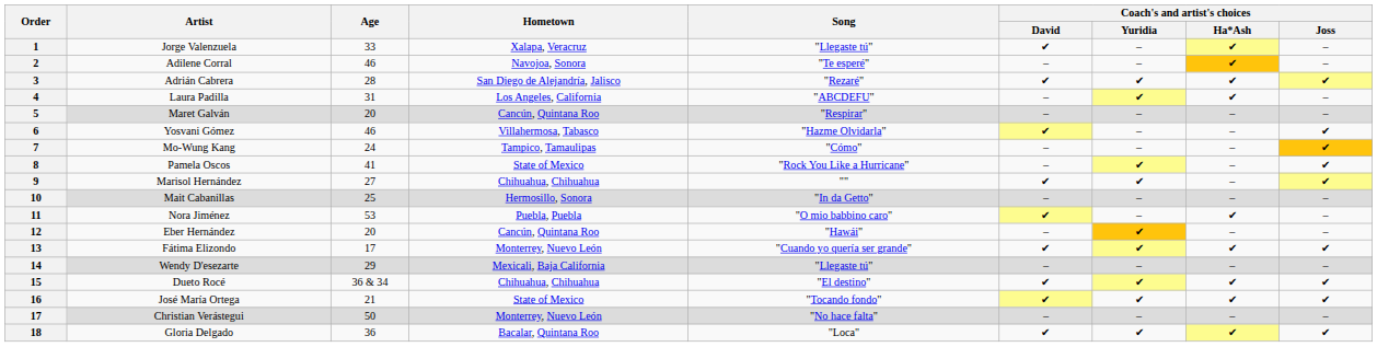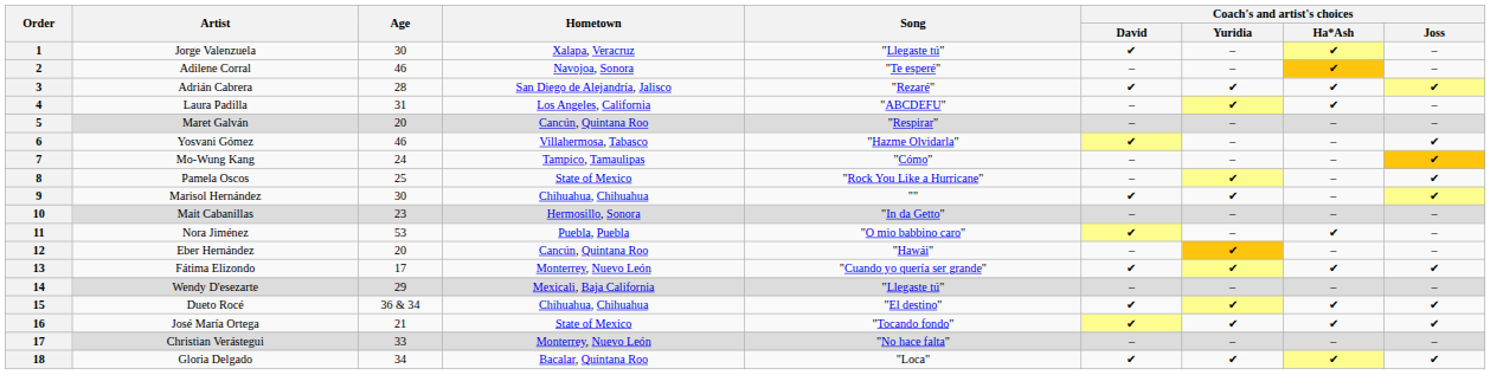 <table class="wikitable" style="text-align:center; line-height:17px; width:100%">
 <tr>
 <th scope="col" rowspan="2" style="width:04%">Order</th>
 <th scope="col" rowspan="2" style="width:17%">Artist</th>
 <th scope="col" rowspan="2" style="width:05%">Age</th>
 <th scope="col" rowspan="2" style="width:18%">Hometown</th>
 <th scope="col" rowspan="2" style="width:20%">Song</th>
 <th scope="col" colspan="4" style="width:24%">Coach's and artist's choices</th>
 </tr>
 <tr>
 <th style="width:06%">David</th>
 <th style="width:06%">Yuridia</th>
 <th style="width:06%">Ha*Ash</th>
 <th style="width:06%">Joss</th>
 </tr>
 <tr>
 <th>1</th>
 <td>Jorge Valenzuela</td>
-<td>33</td>
+<td>30</td>
 <td><a href='#'>Xalapa</a>, <a href='#'>Veracruz</a></td>
 <td>"<a href='#'>Llegaste tú</a>"</td>
 <td>✔</td>
 <td>–</td>
 <td style="background:#fdfc8f">✔</td>
 <td>–</td>
 </tr>
 <tr>
 <th>2</th>
 <td>Adilene Corral</td>
 <td>46</td>
 <td><a href='#'>Navojoa</a>, <a href='#'>Sonora</a></td>
 <td>"<a href='#'>Te esperé</a>"</td>
 <td>–</td>
 <td>–</td>
 <td style="background:#ffc40c">✔</td>
 <td>–</td>
 </tr>
 <tr>
 <th>3</th>
 <td>Adrián Cabrera</td>
 <td>28</td>
 <td><a href='#'>San Diego de Alejandría</a>, <a href='#'>Jalisco</a></td>
 <td>"<a href='#'>Rezaré</a>"</td>
 <td>✔</td>
 <td>✔</td>
 <td>✔</td>
 <td style="background:#fdfc8f">✔</td>
 </tr>
 <tr>
 <th>4</th>
 <td>Laura Padilla</td>
 <td>31</td>
 <td><a href='#'>Los Angeles</a>, <a href='#'>California</a></td>
 <td>"<a href='#'>ABCDEFU</a>"</td>
 <td>–</td>
 <td style="background:#fdfc8f">✔</td>
 <td>✔</td>
 <td>–</td>
 </tr>
 <tr style="background:#dcdcdc">
 <th>5</th>
 <td>Maret Galván</td>
 <td>20</td>
 <td><a href='#'>Cancún</a>, <a href='#'>Quintana Roo</a></td>
 <td>"<a href='#'>Respirar</a>"</td>
 <td>–</td>
 <td>–</td>
 <td>–</td>
 <td>–</td>
 </tr>
 <tr>
 <th>6</th>
 <td>Yosvani Gómez</td>
 <td>46</td>
 <td><a href='#'>Villahermosa</a>, <a href='#'>Tabasco</a></td>
 <td>"<a href='#'>Hazme Olvidarla</a>"</td>
 <td style="background:#fdfc8f">✔</td>
 <td>–</td>
 <td>–</td>
 <td>✔</td>
 </tr>
 <tr>
 <th>7</th>
 <td>Mo-Wung Kang</td>
 <td>24</td>
 <td><a href='#'>Tampico</a>, <a href='#'>Tamaulipas</a></td>
 <td>"<a href='#'>Cómo</a>"</td>
 <td>–</td>
 <td>–</td>
 <td>–</td>
 <td style="background:#ffc40c">✔</td>
 </tr>
 <tr>
 <th>8</th>
 <td>Pamela Oscos</td>
-<td>41</td>
+<td>25</td>
 <td><a href='#'>State of Mexico</a></td>
 <td>"<a href='#'>Rock You Like a Hurricane</a>"</td>
 <td>–</td>
 <td style="background:#fdfc8f">✔</td>
 <td>–</td>
 <td>✔</td>
 </tr>
 <tr>
 <th>9</th>
 <td>Marisol Hernández</td>
-<td>27</td>
+<td>30</td>
 <td><a href='#'>Chihuahua</a>, <a href='#'>Chihuahua</a></td>
 <td>""</td>
 <td>✔</td>
 <td>✔</td>
 <td>–</td>
 <td style="background:#fdfc8f">✔</td>
 </tr>
 <tr style="background:#dcdcdc">
 <th>10</th>
 <td>Mait Cabanillas</td>
-<td>25</td>
+<td>23</td>
 <td><a href='#'>Hermosillo</a>, <a href='#'>Sonora</a></td>
 <td>"<a href='#'>In da Getto</a>"</td>
 <td>–</td>
 <td>–</td>
 <td>–</td>
 <td>–</td>
 </tr>
 <tr>
 <th>11</th>
 <td>Nora Jiménez</td>
 <td>53</td>
 <td><a href='#'>Puebla</a>, <a href='#'>Puebla</a></td>
 <td>"<a href='#'>O mio babbino caro</a>"</td>
 <td style="background:#fdfc8f">✔</td>
 <td>–</td>
 <td>✔</td>
 <td>–</td>
 </tr>
 <tr>
 <th>12</th>
 <td>Eber Hernández</td>
 <td>20</td>
 <td><a href='#'>Cancún</a>, <a href='#'>Quintana Roo</a></td>
 <td>"<a href='#'>Hawái</a>"</td>
 <td>–</td>
 <td style="background:#ffc40c">✔</td>
 <td>–</td>
 <td>–</td>
 </tr>
 <tr>
 <th>13</th>
 <td>Fátima Elizondo</td>
 <td>17</td>
 <td><a href='#'>Monterrey</a>, <a href='#'>Nuevo León</a></td>
 <td>"<a href='#'>Cuando yo quería ser grande</a>"</td>
 <td>✔</td>
 <td style="background:#fdfc8f">✔</td>
 <td>✔</td>
 <td>✔</td>
 </tr>
 <tr style="background:#dcdcdc">
 <th>14</th>
 <td>Wendy D'esezarte</td>
 <td>29</td>
 <td><a href='#'>Mexicali</a>, <a href='#'>Baja California</a></td>
 <td>"<a href='#'>Llegaste tú</a>"</td>
 <td>–</td>
 <td>–</td>
 <td>–</td>
 <td>–</td>
 </tr>
 <tr>
 <th>15</th>
 <td>Dueto Rocé</td>
 <td>36 & 34</td>
 <td><a href='#'>Chihuahua</a>, <a href='#'>Chihuahua</a></td>
 <td>"<a href='#'>El destino</a>"</td>
 <td>✔</td>
 <td style="background:#fdfc8f">✔</td>
 <td>✔</td>
 <td>✔</td>
 </tr>
 <tr>
 <th>16</th>
 <td>José María Ortega</td>
 <td>21</td>
 <td><a href='#'>State of Mexico</a></td>
 <td>"<a href='#'>Tocando fondo</a>"</td>
 <td style="background:#fdfc8f">✔</td>
 <td>✔</td>
 <td>✔</td>
 <td>✔</td>
 </tr>
 <tr style="background:#dcdcdc">
 <th>17</th>
 <td>Christian Verástegui</td>
-<td>50</td>
+<td>33</td>
 <td><a href='#'>Monterrey</a>, <a href='#'>Nuevo León</a></td>
 <td>"<a href='#'>No hace falta</a>"</td>
 <td>–</td>
 <td>–</td>
 <td>–</td>
 <td>–</td>
 </tr>
 <tr>
 <th>18</th>
 <td>Gloria Delgado</td>
-<td>36</td>
+<td>34</td>
 <td><a href='#'>Bacalar</a>, <a href='#'>Quintana Roo</a></td>
 <td>"Loca"</td>
 <td>✔</td>
 <td>✔</td>
 <td style="background:#fdfc8f">✔</td>
 <td>✔</td>
 </tr>
 </table>
